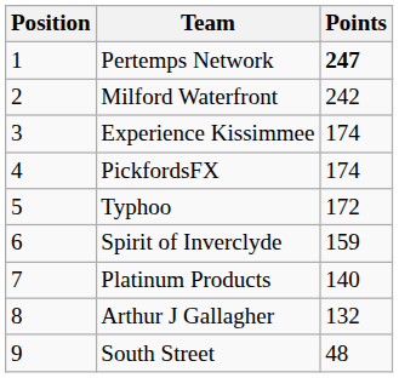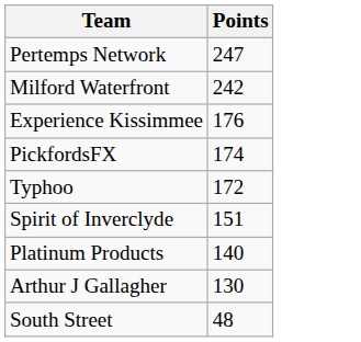 <table class="wikitable">
 <tr>
-<th>Position</th>
 <th>Team</th>
 <th>Points</th>
 </tr>
 <tr>
-<td>1</td>
 <td>Pertemps Network</td>
-<td><strong>247</strong></td>
+<td>247</td>
 </tr>
 <tr>
-<td>2</td>
 <td>Milford Waterfront</td>
 <td>242</td>
 </tr>
 <tr>
-<td>3</td>
 <td>Experience Kissimmee</td>
-<td>174</td>
+<td>176</td>
 </tr>
 <tr>
-<td>4</td>
 <td>PickfordsFX</td>
 <td>174</td>
 </tr>
 <tr>
-<td>5</td>
 <td>Typhoo</td>
 <td>172</td>
 </tr>
 <tr>
-<td>6</td>
 <td>Spirit of Inverclyde</td>
-<td>159</td>
+<td>151</td>
 </tr>
 <tr>
-<td>7</td>
 <td>Platinum Products</td>
 <td>140</td>
 </tr>
 <tr>
-<td>8</td>
 <td>Arthur J Gallagher</td>
-<td>132</td>
+<td>130</td>
 </tr>
 <tr>
-<td>9</td>
 <td>South Street</td>
 <td>48</td>
 </tr>
 </table>
